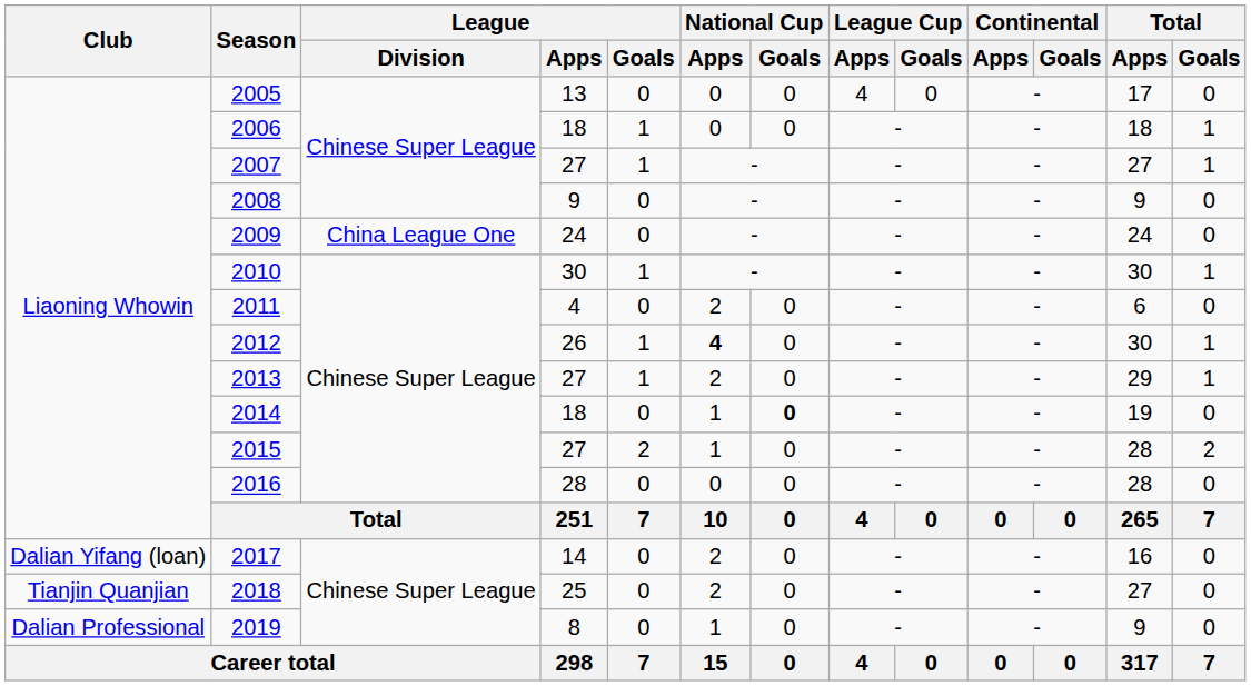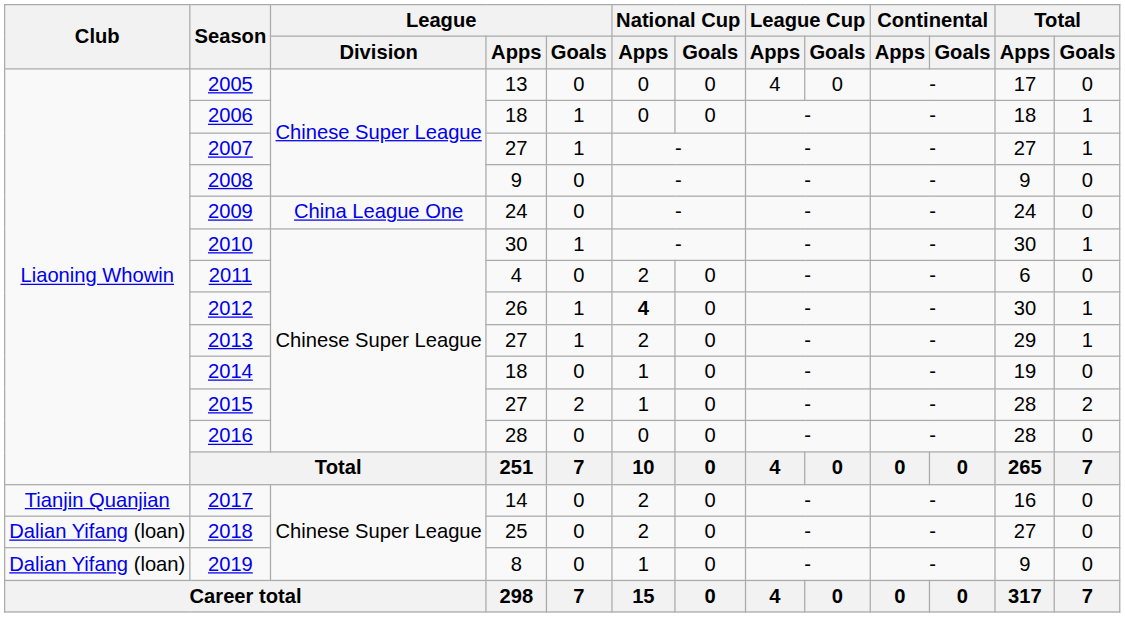 <table class="wikitable" style="text-align: center">
 <tr>
 <th rowspan="2">Club</th>
 <th rowspan="2">Season</th>
 <th colspan="3">League</th>
 <th colspan="2">National Cup</th>
 <th colspan="2">League Cup</th>
 <th colspan="2">Continental</th>
 <th colspan="2">Total</th>
 </tr>
 <tr>
 <th>Division</th>
 <th>Apps</th>
 <th>Goals</th>
 <th>Apps</th>
 <th>Goals</th>
 <th>Apps</th>
 <th>Goals</th>
 <th>Apps</th>
 <th>Goals</th>
 <th>Apps</th>
 <th>Goals</th>
 </tr>
 <tr>
 <td rowspan="13"><a href='#'>Liaoning Whowin</a></td>
 <td><a href='#'>2005</a></td>
 <td rowspan="4"><a href='#'>Chinese Super League</a></td>
 <td>13</td>
 <td>0</td>
 <td>0</td>
 <td>0</td>
 <td>4</td>
 <td>0</td>
 <td colspan="2">-</td>
 <td>17</td>
 <td>0</td>
 </tr>
 <tr>
 <td><a href='#'>2006</a></td>
 <td>18</td>
 <td>1</td>
 <td>0</td>
 <td>0</td>
 <td colspan="2">-</td>
 <td colspan="2">-</td>
 <td>18</td>
 <td>1</td>
 </tr>
 <tr>
 <td><a href='#'>2007</a></td>
 <td>27</td>
 <td>1</td>
 <td colspan="2">-</td>
 <td colspan="2">-</td>
 <td colspan="2">-</td>
 <td>27</td>
 <td>1</td>
 </tr>
 <tr>
 <td><a href='#'>2008</a></td>
 <td>9</td>
 <td>0</td>
 <td colspan="2">-</td>
 <td colspan="2">-</td>
 <td colspan="2">-</td>
 <td>9</td>
 <td>0</td>
 </tr>
 <tr>
 <td><a href='#'>2009</a></td>
 <td><a href='#'>China League One</a></td>
 <td>24</td>
 <td>0</td>
 <td colspan="2">-</td>
 <td colspan="2">-</td>
 <td colspan="2">-</td>
 <td>24</td>
 <td>0</td>
 </tr>
 <tr>
 <td><a href='#'>2010</a></td>
 <td rowspan="7">Chinese Super League</td>
 <td>30</td>
 <td>1</td>
 <td colspan="2">-</td>
 <td colspan="2">-</td>
 <td colspan="2">-</td>
 <td>30</td>
 <td>1</td>
 </tr>
 <tr>
 <td><a href='#'>2011</a></td>
 <td>4</td>
 <td>0</td>
 <td>2</td>
 <td>0</td>
 <td colspan="2">-</td>
 <td colspan="2">-</td>
 <td>6</td>
 <td>0</td>
 </tr>
 <tr>
 <td><a href='#'>2012</a></td>
 <td>26</td>
 <td>1</td>
 <td><strong>4</strong></td>
 <td>0</td>
 <td colspan="2">-</td>
 <td colspan="2">-</td>
 <td>30</td>
 <td>1</td>
 </tr>
 <tr>
 <td><a href='#'>2013</a></td>
 <td>27</td>
 <td>1</td>
 <td>2</td>
 <td>0</td>
 <td colspan="2">-</td>
 <td colspan="2">-</td>
 <td>29</td>
 <td>1</td>
 </tr>
 <tr>
 <td><a href='#'>2014</a></td>
 <td>18</td>
 <td>0</td>
 <td>1</td>
-<td><strong>0</strong></td>
+<td>0</td>
 <td colspan="2">-</td>
 <td colspan="2">-</td>
 <td>19</td>
 <td>0</td>
 </tr>
 <tr>
 <td><a href='#'>2015</a></td>
 <td>27</td>
 <td>2</td>
 <td>1</td>
 <td>0</td>
 <td colspan="2">-</td>
 <td colspan="2">-</td>
 <td>28</td>
 <td>2</td>
 </tr>
 <tr>
 <td><a href='#'>2016</a></td>
 <td>28</td>
 <td>0</td>
 <td>0</td>
 <td>0</td>
 <td colspan="2">-</td>
 <td colspan="2">-</td>
 <td>28</td>
 <td>0</td>
 </tr>
 <tr>
 <th colspan="2">Total</th>
 <th>251</th>
 <th>7</th>
 <th>10</th>
 <th>0</th>
 <th>4</th>
 <th>0</th>
 <th>0</th>
 <th>0</th>
 <th>265</th>
 <th>7</th>
 </tr>
 <tr>
-<td><a href='#'>Dalian Yifang</a> (loan)</td>
+<td><a href='#'>Tianjin Quanjian</a></td>
 <td><a href='#'>2017</a></td>
 <td rowspan="3">Chinese Super League</td>
 <td>14</td>
 <td>0</td>
 <td>2</td>
 <td>0</td>
 <td colspan="2">-</td>
 <td colspan="2">-</td>
 <td>16</td>
 <td>0</td>
 </tr>
 <tr>
-<td><a href='#'>Tianjin Quanjian</a></td>
+<td><a href='#'>Dalian Yifang</a> (loan)</td>
 <td><a href='#'>2018</a></td>
 <td>25</td>
 <td>0</td>
 <td>2</td>
 <td>0</td>
 <td colspan="2">-</td>
 <td colspan="2">-</td>
 <td>27</td>
 <td>0</td>
 </tr>
 <tr>
-<td><a href='#'>Dalian Professional</a></td>
+<td><a href='#'>Dalian Yifang</a> (loan)</td>
 <td><a href='#'>2019</a></td>
 <td>8</td>
 <td>0</td>
 <td>1</td>
 <td>0</td>
 <td colspan="2">-</td>
 <td colspan="2">-</td>
 <td>9</td>
 <td>0</td>
 </tr>
 <tr>
 <th colspan=3>Career total</th>
 <th>298</th>
 <th>7</th>
 <th>15</th>
 <th>0</th>
 <th>4</th>
 <th>0</th>
 <th>0</th>
 <th>0</th>
 <th>317</th>
 <th>7</th>
 </tr>
 </table>
